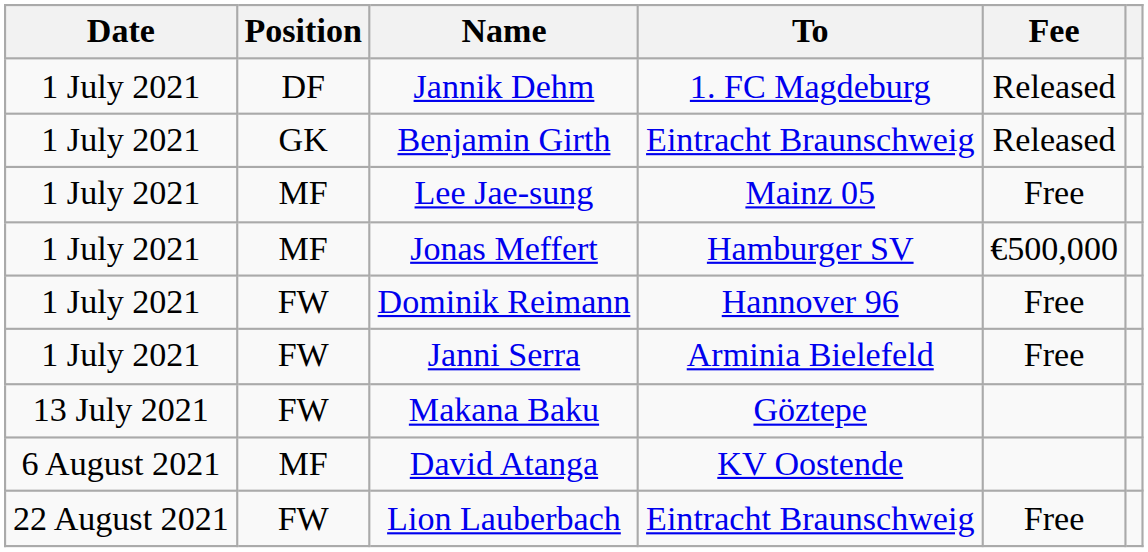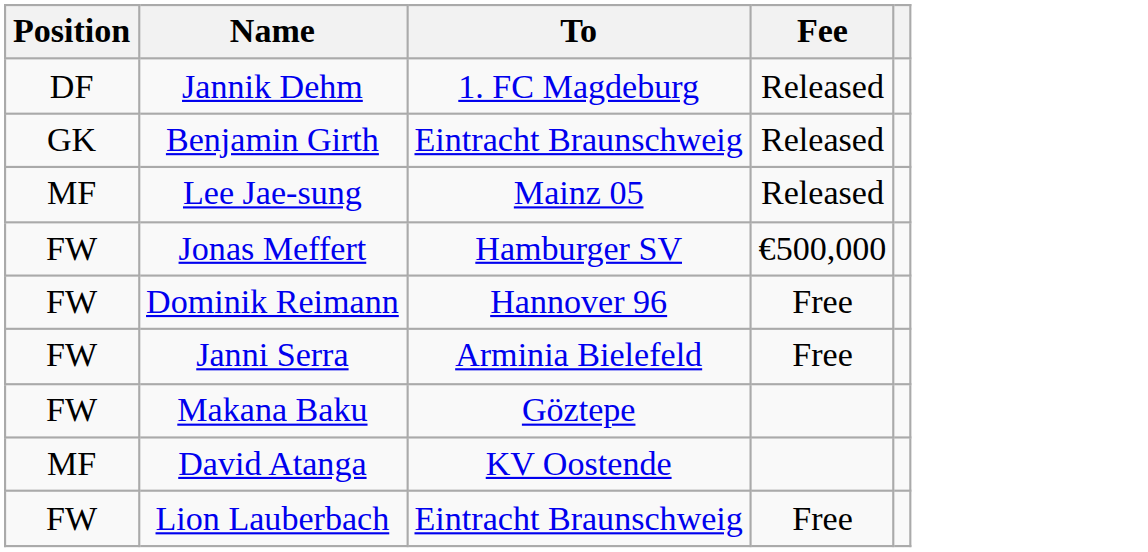 <table class="wikitable" style="text-align:center;">
 <tr>
-<th>Date</th>
 <th>Position</th>
 <th>Name</th>
 <th>To</th>
 <th>Fee</th>
 <th></th>
 </tr>
 <tr>
-<td>1 July 2021</td>
 <td>DF</td>
 <td><a href='#'>Jannik Dehm</a></td>
 <td><a href='#'>1. FC Magdeburg</a></td>
 <td>Released</td>
 <td></td>
 </tr>
 <tr>
-<td>1 July 2021</td>
 <td>GK</td>
 <td><a href='#'>Benjamin Girth</a></td>
 <td><a href='#'>Eintracht Braunschweig</a></td>
 <td>Released</td>
 <td></td>
 </tr>
 <tr>
-<td>1 July 2021</td>
 <td>MF</td>
 <td><a href='#'>Lee Jae-sung</a></td>
 <td><a href='#'>Mainz 05</a></td>
-<td>Free</td>
+<td>Released</td>
 <td></td>
 </tr>
 <tr>
-<td>1 July 2021</td>
-<td>MF</td>
+<td>FW</td>
 <td><a href='#'>Jonas Meffert</a></td>
 <td><a href='#'>Hamburger SV</a></td>
 <td>€500,000</td>
 <td></td>
 </tr>
 <tr>
-<td>1 July 2021</td>
 <td>FW</td>
 <td><a href='#'>Dominik Reimann</a></td>
 <td><a href='#'>Hannover 96</a></td>
 <td>Free</td>
 <td></td>
 </tr>
 <tr>
-<td>1 July 2021</td>
 <td>FW</td>
 <td><a href='#'>Janni Serra</a></td>
 <td><a href='#'>Arminia Bielefeld</a></td>
 <td>Free</td>
 <td></td>
 </tr>
 <tr>
-<td>13 July 2021</td>
 <td>FW</td>
 <td><a href='#'>Makana Baku</a></td>
 <td><a href='#'>Göztepe</a></td>
 <td></td>
 <td></td>
 </tr>
 <tr>
-<td>6 August 2021</td>
 <td>MF</td>
 <td><a href='#'>David Atanga</a></td>
 <td><a href='#'>KV Oostende</a></td>
 <td></td>
 <td></td>
 </tr>
 <tr>
-<td>22 August 2021</td>
 <td>FW</td>
 <td><a href='#'>Lion Lauberbach</a></td>
 <td><a href='#'>Eintracht Braunschweig</a></td>
 <td>Free</td>
 <td></td>
 </tr>
 </table>
